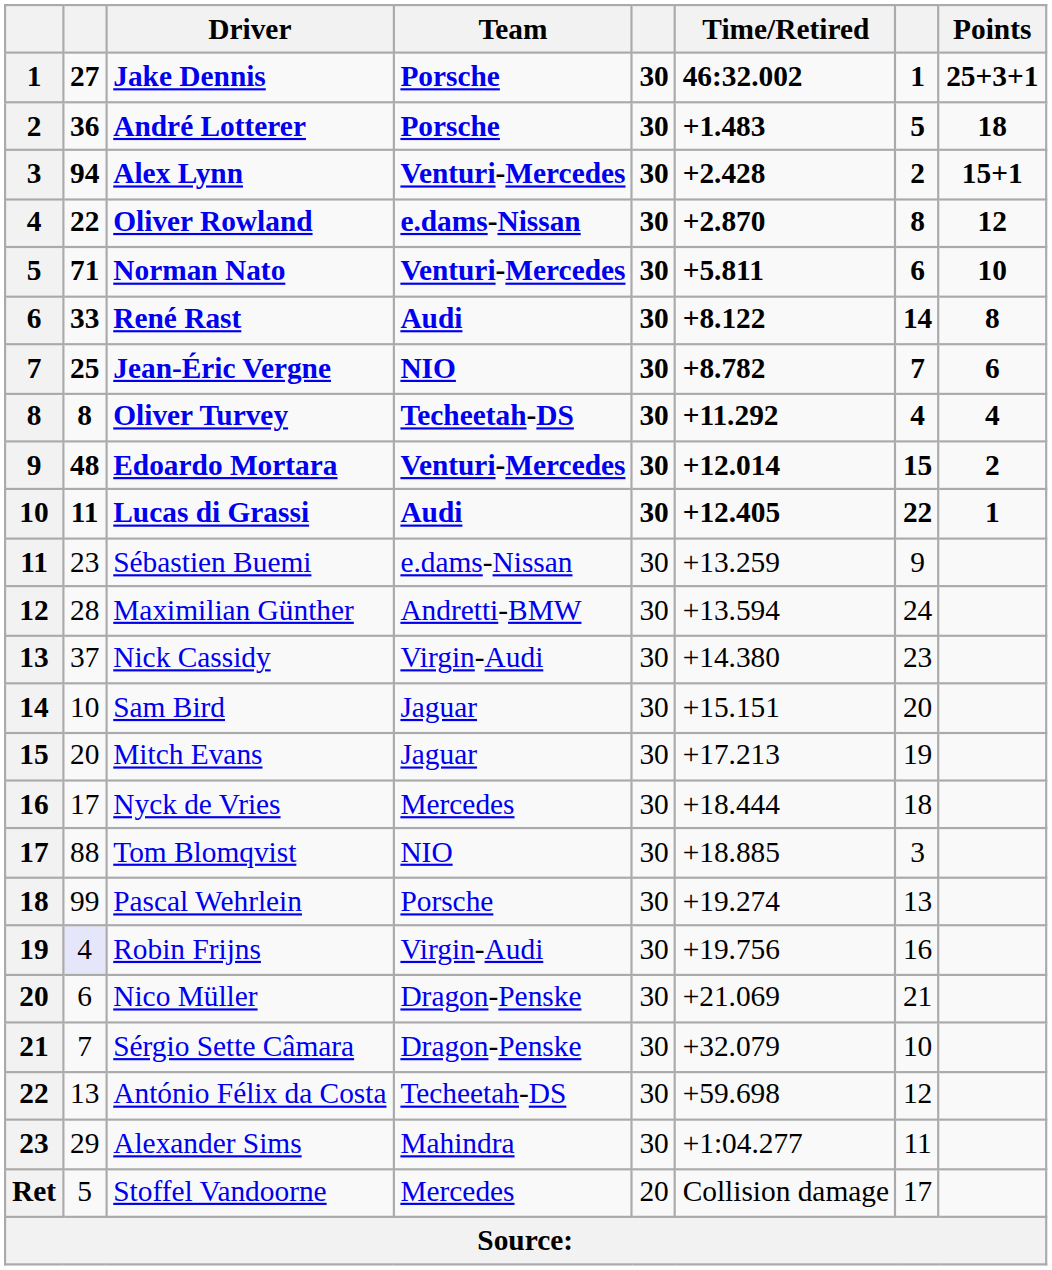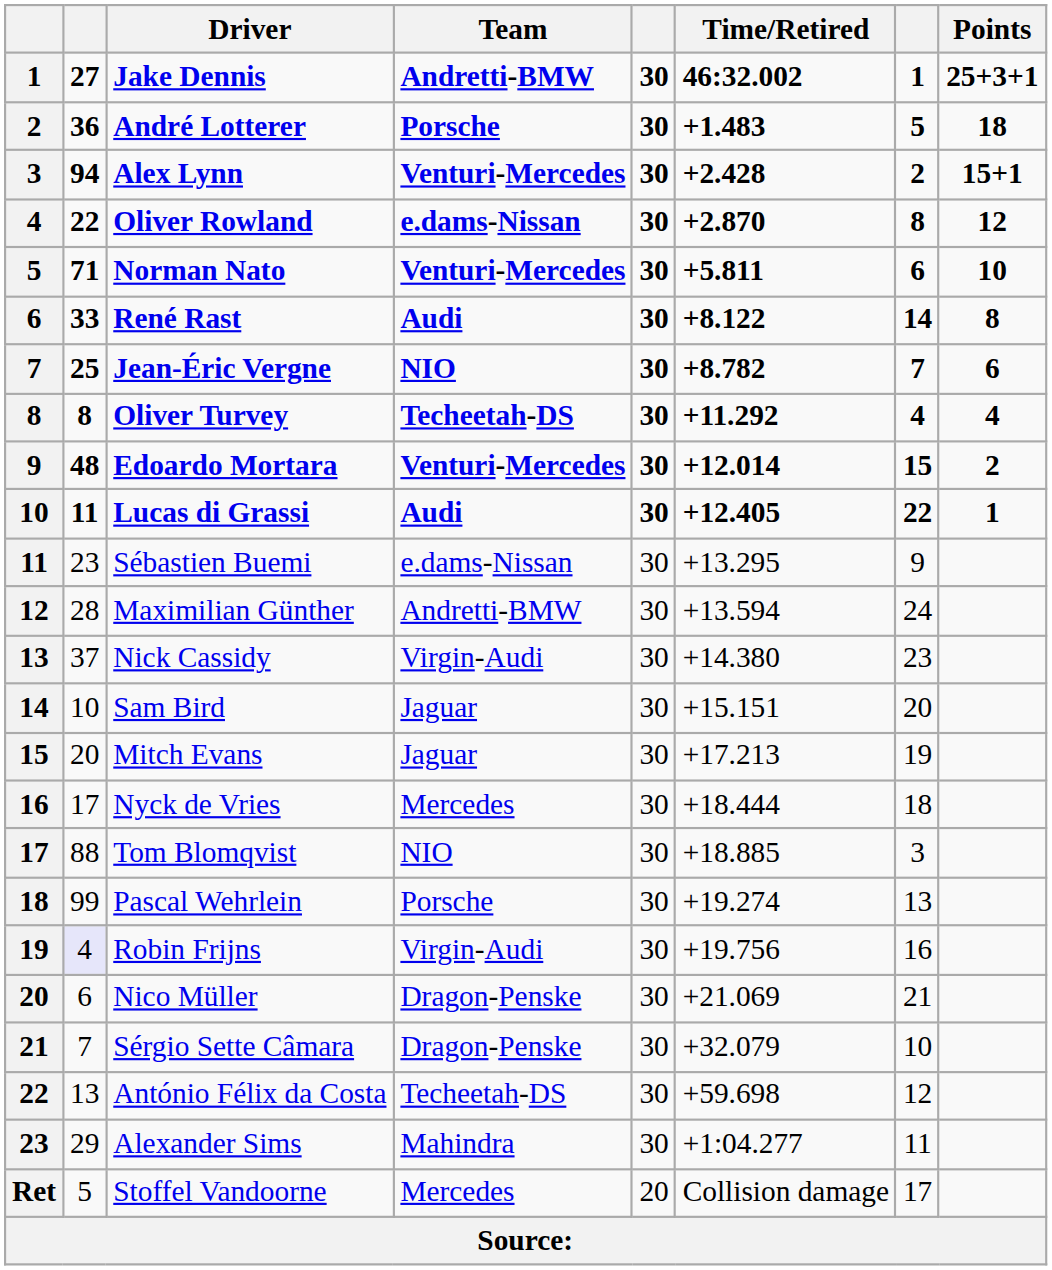 <table class="wikitable sortable" style="font-size: 85%">
 <tr>
 <th scope="col"></th>
 <th scope="col"></th>
 <th scope="col">Driver</th>
 <th scope="col">Team</th>
 <th scope="col"></th>
 <th scope="col" class="unsortable">Time/Retired</th>
 <th scope="col"></th>
 <th scope="col">Points</th>
 </tr>
 <tr>
 <th scope="row">1</th>
 <td align="center"><strong>27</strong></td>
 <td data-sort-value="DEN"> <strong><a href='#'>Jake Dennis</a></strong></td>
-<td><strong><a href='#'>Porsche</a></strong></td>
+<td><strong><a href='#'>Andretti</a>-<a href='#'>BMW</a></strong></td>
 <td><strong>30</strong></td>
 <td><strong>46:32.002</strong></td>
 <td align="center"><strong>1</strong></td>
 <td align="center"><strong>25+3+1</strong></td>
 </tr>
 <tr>
 <th scope="row">2</th>
 <td align="center"><strong>36</strong></td>
 <td data-sort-value="LOT"> <strong><a href='#'>André Lotterer</a></strong></td>
 <td><strong><a href='#'>Porsche</a></strong></td>
 <td><strong>30</strong></td>
 <td><strong>+1.483</strong></td>
 <td align="center"><strong>5</strong></td>
 <td align="center"><strong>18</strong></td>
 </tr>
 <tr>
 <th scope="row">3</th>
 <td align="center"><strong>94</strong></td>
 <td data-sort-value="LYN"> <strong><a href='#'>Alex Lynn</a></strong></td>
 <td><strong><a href='#'>Venturi</a>-<a href='#'>Mercedes</a></strong></td>
 <td><strong>30</strong></td>
 <td><strong>+2.428</strong></td>
 <td align="center"><strong>2</strong></td>
 <td align="center"><strong>15+1</strong></td>
 </tr>
 <tr>
 <th scope="row">4</th>
 <td align="center"><strong>22</strong></td>
 <td data-sort-value="ROW"> <strong><a href='#'>Oliver Rowland</a></strong></td>
 <td><strong><a href='#'>e.dams</a>-<a href='#'>Nissan</a></strong></td>
 <td><strong>30</strong></td>
 <td><strong>+2.870</strong></td>
 <td align="center"><strong>8</strong></td>
 <td align="center"><strong>12</strong></td>
 </tr>
 <tr>
 <th scope="row">5</th>
 <td align="center"><strong>71</strong></td>
 <td data-sort-value="NAT"> <strong><a href='#'>Norman Nato</a></strong></td>
 <td><strong><a href='#'>Venturi</a>-<a href='#'>Mercedes</a></strong></td>
 <td><strong>30</strong></td>
 <td><strong>+5.811</strong></td>
 <td align="center"><strong>6</strong></td>
 <td align="center"><strong>10</strong></td>
 </tr>
 <tr>
 <th scope="row">6</th>
 <td align="center"><strong>33</strong></td>
 <td data-sort-value="RAS"> <strong><a href='#'>René Rast</a></strong></td>
 <td><strong><a href='#'>Audi</a></strong></td>
 <td><strong>30</strong></td>
 <td><strong>+8.122</strong></td>
 <td align="center"><strong>14</strong></td>
 <td align="center"><strong>8</strong></td>
 </tr>
 <tr>
 <th scope="row">7</th>
 <td align="center"><strong>25</strong></td>
 <td data-sort-value="JEV"> <strong><a href='#'>Jean-Éric Vergne</a></strong></td>
 <td><strong><a href='#'>NIO</a></strong></td>
 <td><strong>30</strong></td>
 <td><strong>+8.782</strong></td>
 <td align="center"><strong>7</strong></td>
 <td align="center"><strong>6</strong></td>
 </tr>
 <tr>
 <th scope="row">8</th>
 <td align="center"><strong>8</strong></td>
 <td data-sort-value="TUR"> <strong><a href='#'>Oliver Turvey</a></strong></td>
 <td><strong><a href='#'>Techeetah</a>-<a href='#'>DS</a></strong></td>
 <td><strong>30</strong></td>
 <td><strong>+11.292</strong></td>
 <td align="center"><strong>4</strong></td>
 <td align="center"><strong>4</strong></td>
 </tr>
 <tr>
 <th scope="row">9</th>
 <td align="center"><strong>48</strong></td>
 <td data-sort-value="MOR"> <strong><a href='#'>Edoardo Mortara</a></strong></td>
 <td><strong><a href='#'>Venturi</a>-<a href='#'>Mercedes</a></strong></td>
 <td><strong>30</strong></td>
 <td><strong>+12.014</strong></td>
 <td align="center"><strong>15</strong></td>
 <td align="center"><strong>2</strong></td>
 </tr>
 <tr>
 <th scope="row">10</th>
 <td align="center"><strong>11</strong></td>
 <td data-sort-value="DIG"> <strong><a href='#'>Lucas di Grassi</a></strong></td>
 <td><strong><a href='#'>Audi</a></strong></td>
 <td><strong>30</strong></td>
 <td><strong>+12.405</strong></td>
 <td align="center"><strong>22</strong></td>
 <td align="center"><strong>1</strong></td>
 </tr>
 <tr>
 <th scope="row">11</th>
 <td align="center">23</td>
 <td data-sort-value="BUE"> <a href='#'>Sébastien Buemi</a></td>
 <td><a href='#'>e.dams</a>-<a href='#'>Nissan</a></td>
 <td>30</td>
-<td>+13.259</td>
+<td>+13.295</td>
 <td align="center">9</td>
 <td align="center"></td>
 </tr>
 <tr>
 <th scope="row">12</th>
 <td align="center">28</td>
 <td data-sort-value="GUE"> <a href='#'>Maximilian Günther</a></td>
 <td><a href='#'>Andretti</a>-<a href='#'>BMW</a></td>
 <td>30</td>
 <td>+13.594</td>
 <td align="center">24</td>
 <td align="center"></td>
 </tr>
 <tr>
 <th scope="row">13</th>
 <td align="center">37</td>
 <td data-sort-value="CAS"> <a href='#'>Nick Cassidy</a></td>
 <td><a href='#'>Virgin</a>-<a href='#'>Audi</a></td>
 <td>30</td>
 <td>+14.380</td>
 <td align="center">23</td>
 <td align="center"></td>
 </tr>
 <tr>
 <th scope="row">14</th>
 <td align="center">10</td>
 <td data-sort-value="BIR"> <a href='#'>Sam Bird</a></td>
 <td><a href='#'>Jaguar</a></td>
 <td>30</td>
 <td>+15.151</td>
 <td align="center">20</td>
 <td align="center"></td>
 </tr>
 <tr>
 <th scope="row">15</th>
 <td align="center">20</td>
 <td data-sort-value="EVA"> <a href='#'>Mitch Evans</a></td>
 <td><a href='#'>Jaguar</a></td>
 <td>30</td>
 <td>+17.213</td>
 <td align="center">19</td>
 <td align="center"></td>
 </tr>
 <tr>
 <th scope="row">16</th>
 <td align="center">17</td>
 <td data-sort-value="DEV"> <a href='#'>Nyck de Vries</a></td>
 <td><a href='#'>Mercedes</a></td>
 <td>30</td>
 <td>+18.444</td>
 <td align="center">18</td>
 <td align="center"></td>
 </tr>
 <tr>
 <th scope="row">17</th>
 <td align="center">88</td>
 <td data-sort-value="BLO"> <a href='#'>Tom Blomqvist</a></td>
 <td><a href='#'>NIO</a></td>
 <td>30</td>
 <td>+18.885</td>
 <td align="center">3</td>
 <td align="center"></td>
 </tr>
 <tr>
 <th scope="row">18</th>
 <td align="center">99</td>
 <td data-sort-value="WEH"> <a href='#'>Pascal Wehrlein</a></td>
 <td><a href='#'>Porsche</a></td>
 <td>30</td>
 <td>+19.274</td>
 <td align="center">13</td>
 <td align="center"></td>
 </tr>
 <tr>
 <th scope="row">19</th>
 <td align="center" style="background: lavender;">4</td>
 <td data-sort-value="FRI"> <a href='#'>Robin Frijns</a></td>
 <td><a href='#'>Virgin</a>-<a href='#'>Audi</a></td>
 <td>30</td>
 <td>+19.756</td>
 <td align="center">16</td>
 <td align="center"></td>
 </tr>
 <tr>
 <th scope="row">20</th>
 <td align="center">6</td>
 <td data-sort-value="MUL"> <a href='#'>Nico Müller</a></td>
 <td><a href='#'>Dragon</a>-<a href='#'>Penske</a></td>
 <td>30</td>
 <td>+21.069</td>
 <td align="center">21</td>
 <td align="center"></td>
 </tr>
 <tr>
 <th scope="row">21</th>
 <td align="center">7</td>
 <td data-sort-value="SET"> <a href='#'>Sérgio Sette Câmara</a></td>
 <td><a href='#'>Dragon</a>-<a href='#'>Penske</a></td>
 <td>30</td>
 <td>+32.079</td>
 <td align="center">10</td>
 <td align="center"></td>
 </tr>
 <tr>
 <th scope="row">22</th>
 <td align="center">13</td>
 <td data-sort-value="DAC"> <a href='#'>António Félix da Costa</a></td>
 <td><a href='#'>Techeetah</a>-<a href='#'>DS</a></td>
 <td>30</td>
 <td>+59.698</td>
 <td align="center">12</td>
 <td align="center"></td>
 </tr>
 <tr>
 <th scope="row">23</th>
 <td align="center">29</td>
 <td data-sort-value="SIM"> <a href='#'>Alexander Sims</a></td>
 <td><a href='#'>Mahindra</a></td>
 <td>30</td>
 <td>+1:04.277</td>
 <td align="center">11</td>
 <td align="center"></td>
 </tr>
 <tr>
 <th scope="row">Ret</th>
 <td align="center">5</td>
 <td data-sort-value="VAN"> <a href='#'>Stoffel Vandoorne</a></td>
 <td><a href='#'>Mercedes</a></td>
 <td>20</td>
 <td>Collision damage</td>
 <td align="center">17</td>
 <td align="center"></td>
 </tr>
 <tr>
 <th colspan="8">Source:</th>
 </tr>
 </table>
